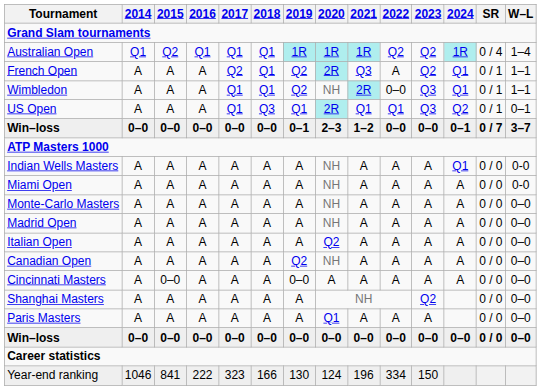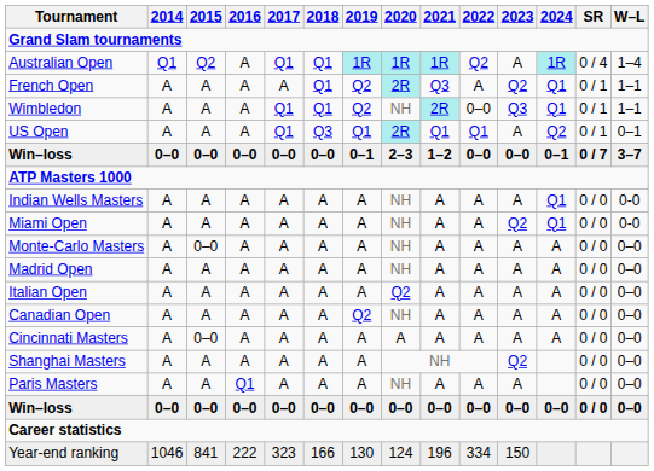 <table class=wikitable style=text-align:center>
 <tr>
 <th>Tournament</th>
 <th><a href='#'>2014</a></th>
 <th><a href='#'>2015</a></th>
 <th><a href='#'>2016</a></th>
 <th><a href='#'>2017</a></th>
 <th><a href='#'>2018</a></th>
 <th><a href='#'>2019</a></th>
 <th><a href='#'>2020</a></th>
 <th><a href='#'>2021</a></th>
 <th><a href='#'>2022</a></th>
 <th><a href='#'>2023</a></th>
 <th><a href='#'>2024</a></th>
 <th>SR</th>
 <th>W–L</th>
 </tr>
 <tr>
 <td colspan="14" align="left"><strong><a href='#'>Grand Slam tournaments</a></strong></td>
 </tr>
 <tr>
 <td align=left><a href='#'>Australian Open</a></td>
 <td><a href='#'>Q1</a></td>
 <td><a href='#'>Q2</a></td>
-<td><a href='#'>Q1</a></td>
+<td>A</td>
 <td><a href='#'>Q1</a></td>
 <td><a href='#'>Q1</a></td>
 <td bgcolor=afeeee><a href='#'>1R</a></td>
 <td bgcolor=afeeee><a href='#'>1R</a></td>
 <td bgcolor=afeeee><a href='#'>1R</a></td>
 <td><a href='#'>Q2</a></td>
-<td><a href='#'>Q2</a></td>
+<td>A</td>
 <td bgcolor=afeeee><a href='#'>1R</a></td>
 <td>0 / 4</td>
 <td>1–4</td>
 </tr>
 <tr>
 <td align=left><a href='#'>French Open</a></td>
 <td>A</td>
 <td>A</td>
 <td>A</td>
-<td><a href='#'>Q2</a></td>
+<td>A</td>
 <td><a href='#'>Q1</a></td>
 <td><a href='#'>Q2</a></td>
 <td bgcolor=afeeee><a href='#'>2R</a></td>
 <td><a href='#'>Q3</a></td>
 <td>A</td>
 <td><a href='#'>Q2</a></td>
 <td><a href='#'>Q1</a></td>
 <td>0 / 1</td>
 <td>1–1</td>
 </tr>
 <tr>
 <td align=left><a href='#'>Wimbledon</a></td>
 <td>A</td>
 <td>A</td>
 <td>A</td>
 <td><a href='#'>Q1</a></td>
 <td><a href='#'>Q1</a></td>
 <td><a href='#'>Q2</a></td>
 <td style=color:#767676>NH</td>
 <td bgcolor=afeeee><a href='#'>2R</a></td>
 <td>0–0</td>
 <td><a href='#'>Q3</a></td>
 <td><a href='#'>Q1</a></td>
 <td>0 / 1</td>
 <td>1–1</td>
 </tr>
 <tr>
 <td align=left><a href='#'>US Open</a></td>
 <td>A</td>
 <td>A</td>
 <td>A</td>
 <td><a href='#'>Q1</a></td>
 <td><a href='#'>Q3</a></td>
 <td><a href='#'>Q1</a></td>
 <td bgcolor=afeeee><a href='#'>2R</a></td>
 <td><a href='#'>Q1</a></td>
 <td><a href='#'>Q1</a></td>
-<td><a href='#'>Q3</a></td>
+<td>A</td>
 <td><a href='#'>Q2</a></td>
 <td>0 / 1</td>
 <td>0–1</td>
 </tr>
 <tr style=background:#efefef;font-weight:bold>
 <td style="text-align:left">Win–loss</td>
 <td>0–0</td>
 <td>0–0</td>
 <td>0–0</td>
 <td>0–0</td>
 <td>0–0</td>
 <td>0–1</td>
 <td>2–3</td>
 <td>1–2</td>
 <td>0–0</td>
 <td>0–0</td>
 <td>0–1</td>
 <td>0 / 7</td>
 <td>3–7</td>
 </tr>
 <tr>
 <td colspan="14" align="left"><strong><a href='#'>ATP Masters 1000</a></strong></td>
 </tr>
 <tr>
 <td align=left><a href='#'>Indian Wells Masters</a></td>
 <td>A</td>
 <td>A</td>
 <td>A</td>
 <td>A</td>
 <td>A</td>
 <td>A</td>
 <td style="color:#767676">NH</td>
 <td>A</td>
 <td>A</td>
 <td>A</td>
 <td><a href='#'>Q1</a></td>
 <td>0 / 0</td>
 <td>0-0</td>
 </tr>
 <tr>
 <td align=left><a href='#'>Miami Open</a></td>
 <td>A</td>
 <td>A</td>
 <td>A</td>
 <td>A</td>
 <td>A</td>
 <td>A</td>
 <td style=color:#767676>NH</td>
 <td>A</td>
 <td>A</td>
-<td>A</td>
-<td>A</td>
+<td><a href='#'>Q2</a></td>
+<td><a href='#'>Q1</a></td>
 <td>0 / 0</td>
 <td>0-0</td>
 </tr>
 <tr>
 <td align=left><a href='#'>Monte-Carlo Masters</a></td>
 <td>A</td>
-<td>A</td>
+<td>0–0</td>
 <td>A</td>
 <td>A</td>
 <td>A</td>
 <td>A</td>
 <td style=color:#767676>NH</td>
 <td>A</td>
 <td>A</td>
 <td>A</td>
 <td>A</td>
 <td>0 / 0</td>
 <td>0–0</td>
 </tr>
 <tr>
 <td align=left><a href='#'>Madrid Open</a></td>
 <td>A</td>
 <td>A</td>
 <td>A</td>
 <td>A</td>
 <td>A</td>
 <td>A</td>
 <td style=color:#767676>NH</td>
 <td>A</td>
 <td>A</td>
 <td>A</td>
 <td>A</td>
 <td>0 / 0</td>
 <td>0–0</td>
 </tr>
 <tr>
 <td align=left><a href='#'>Italian Open</a></td>
 <td>A</td>
 <td>A</td>
 <td>A</td>
 <td>A</td>
 <td>A</td>
 <td>A</td>
 <td><a href='#'>Q2</a></td>
 <td>A</td>
 <td>A</td>
 <td>A</td>
 <td>A</td>
 <td>0 / 0</td>
 <td>0–0</td>
 </tr>
 <tr>
 <td align=left><a href='#'>Canadian Open</a></td>
 <td>A</td>
 <td>A</td>
 <td>A</td>
 <td>A</td>
 <td>A</td>
 <td><a href='#'>Q2</a></td>
 <td style=color:#767676>NH</td>
 <td>A</td>
 <td>A</td>
 <td>A</td>
 <td>A</td>
 <td>0 / 0</td>
 <td>0–0</td>
 </tr>
 <tr>
 <td align=left><a href='#'>Cincinnati Masters</a></td>
 <td>A</td>
 <td>0–0</td>
 <td>A</td>
 <td>A</td>
 <td>A</td>
-<td>0–0</td>
+<td>A</td>
 <td>A</td>
 <td>A</td>
 <td>A</td>
 <td>A</td>
 <td>A</td>
 <td>0 / 0</td>
 <td>0–0</td>
 </tr>
 <tr>
 <td align=left><a href='#'>Shanghai Masters</a></td>
 <td>A</td>
 <td>A</td>
 <td>A</td>
 <td>A</td>
 <td>A</td>
 <td>A</td>
 <td colspan="3" style="color:#767676">NH</td>
 <td><a href='#'>Q2</a></td>
 <td></td>
 <td>0 / 0</td>
 <td>0–0</td>
 </tr>
 <tr>
 <td align=left><a href='#'>Paris Masters</a></td>
 <td>A</td>
 <td>A</td>
+<td><a href='#'>Q1</a></td>
 <td>A</td>
 <td>A</td>
 <td>A</td>
-<td>A</td>
-<td><a href='#'>Q1</a></td>
+<td style=color:#767676>NH</td>
 <td>A</td>
 <td>A</td>
 <td>A</td>
 <td></td>
 <td>0 / 0</td>
 <td>0–0</td>
 </tr>
 <tr style=background:#efefef;font-weight:bold>
 <td style="text-align:left">Win–loss</td>
 <td>0–0</td>
 <td>0–0</td>
 <td>0–0</td>
 <td>0–0</td>
 <td>0–0</td>
 <td>0–0</td>
 <td>0–0</td>
 <td>0–0</td>
 <td>0–0</td>
 <td>0–0</td>
 <td>0–0</td>
 <td>0 / 0</td>
 <td>0–0</td>
 </tr>
 <tr>
 <td colspan="14" align="left"><strong>Career statistics</strong></td>
 </tr>
 <tr bgcolor=efefef>
 <td align=left>Year-end ranking</td>
 <td>1046</td>
 <td>841</td>
 <td>222</td>
 <td>323</td>
 <td>166</td>
 <td>130</td>
 <td>124</td>
 <td>196</td>
 <td>334</td>
 <td>150</td>
 <td></td>
 <th></th>
 <th colspan="2"></th>
 </tr>
 </table>
